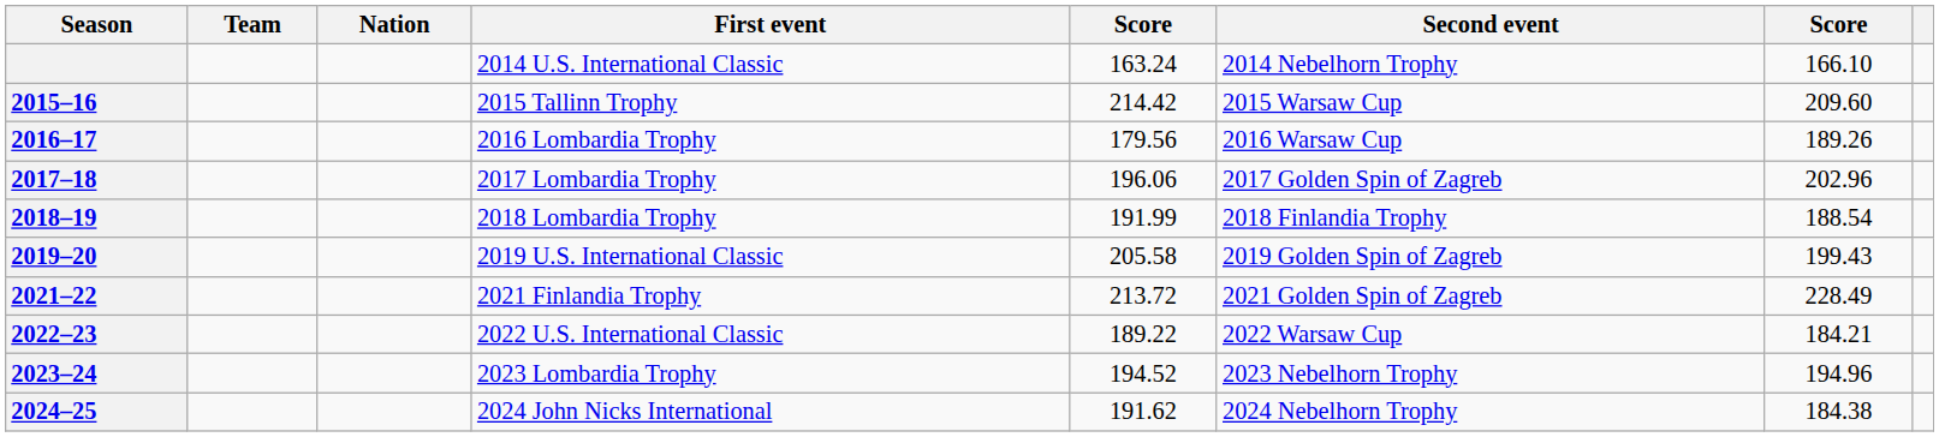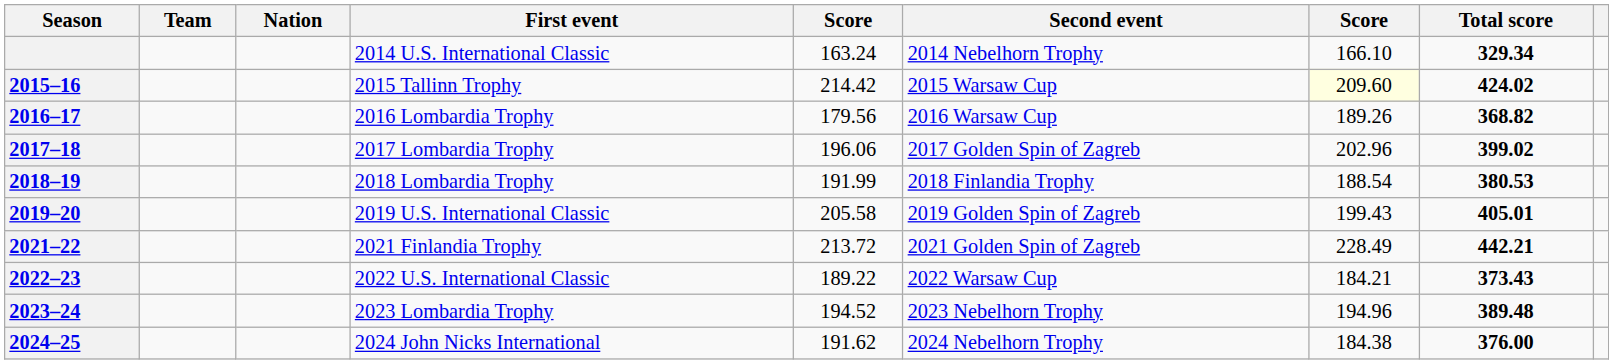 <table class="wikitable unsortable" style="text-align:left; width:100%">
 <tr>
 <th scope="col">Season</th>
 <th scope="col">Team</th>
 <th scope="col">Nation</th>
 <th scope="col">First event</th>
 <th scope="col">Score</th>
 <th scope="col">Second event</th>
 <th scope="col">Score</th>
+<th scope="col">Total score</th>
 <th scope="col"></th>
 </tr>
 <tr>
 <th scope="row" style="text-align:left"></th>
 <td></td>
 <td></td>
 <td><a href='#'>2014 U.S. International Classic</a></td>
 <td align="center">163.24</td>
 <td><a href='#'>2014 Nebelhorn Trophy</a></td>
 <td align="center">166.10</td>
+<td align="center"><strong>329.34</strong></td>
 <td></td>
 </tr>
 <tr>
 <th scope="row" style="text-align:left"><a href='#'>2015–16</a></th>
 <td></td>
 <td></td>
 <td><a href='#'>2015 Tallinn Trophy</a></td>
 <td align="center">214.42</td>
 <td><a href='#'>2015 Warsaw Cup</a></td>
-<td align="center">209.60</td>
+<td align="center" style="background: lightyellow;">209.60</td>
+<td align="center"><strong>424.02</strong></td>
 <td></td>
 </tr>
 <tr>
 <th scope="row" style="text-align:left"><a href='#'>2016–17</a></th>
 <td></td>
 <td></td>
 <td><a href='#'>2016 Lombardia Trophy</a></td>
 <td align="center">179.56</td>
 <td><a href='#'>2016 Warsaw Cup</a></td>
 <td align="center">189.26</td>
+<td align="center"><strong>368.82</strong></td>
 <td></td>
 </tr>
 <tr>
 <th scope="row" style="text-align:left"><a href='#'>2017–18</a></th>
 <td></td>
 <td></td>
 <td><a href='#'>2017 Lombardia Trophy</a></td>
 <td align="center">196.06</td>
 <td><a href='#'>2017 Golden Spin of Zagreb</a></td>
 <td align="center">202.96</td>
+<td align="center"><strong>399.02</strong></td>
 <td></td>
 </tr>
 <tr>
 <th scope="row" style="text-align:left"><a href='#'>2018–19</a></th>
 <td></td>
 <td></td>
 <td><a href='#'>2018 Lombardia Trophy</a></td>
 <td align="center">191.99</td>
 <td><a href='#'>2018 Finlandia Trophy</a></td>
 <td align="center">188.54</td>
+<td align="center"><strong>380.53</strong></td>
 <td></td>
 </tr>
 <tr>
 <th scope="row" style="text-align:left"><a href='#'>2019–20</a></th>
 <td></td>
 <td></td>
 <td><a href='#'>2019 U.S. International Classic</a></td>
 <td align="center">205.58</td>
 <td><a href='#'>2019 Golden Spin of Zagreb</a></td>
 <td align="center">199.43</td>
+<td align="center"><strong>405.01</strong></td>
 <td></td>
 </tr>
 <tr>
 <th scope="row" style="text-align:left"><a href='#'>2021–22</a></th>
 <td></td>
 <td></td>
 <td><a href='#'>2021 Finlandia Trophy</a></td>
 <td align="center">213.72</td>
 <td><a href='#'>2021 Golden Spin of Zagreb</a></td>
 <td align="center">228.49</td>
+<td align="center"><strong>442.21</strong></td>
 <td></td>
 </tr>
 <tr>
 <th scope="row" style="text-align:left"><a href='#'>2022–23</a></th>
 <td></td>
 <td></td>
 <td><a href='#'>2022 U.S. International Classic</a></td>
 <td align="center">189.22</td>
 <td><a href='#'>2022 Warsaw Cup</a></td>
 <td align="center">184.21</td>
+<td align="center"><strong>373.43</strong></td>
 <td></td>
 </tr>
 <tr>
 <th scope="row" style="text-align:left"><a href='#'>2023–24</a></th>
 <td></td>
 <td></td>
 <td><a href='#'>2023 Lombardia Trophy</a></td>
 <td align="center">194.52</td>
 <td><a href='#'>2023 Nebelhorn Trophy</a></td>
 <td align="center">194.96</td>
+<td align="center"><strong>389.48</strong></td>
 <td></td>
 </tr>
 <tr>
 <th scope="row" style="text-align:left"><a href='#'>2024–25</a></th>
 <td></td>
 <td></td>
 <td><a href='#'>2024 John Nicks International</a></td>
 <td align="center">191.62</td>
 <td><a href='#'>2024 Nebelhorn Trophy</a></td>
 <td align="center">184.38</td>
+<td align="center"><strong>376.00</strong></td>
 <td></td>
 </tr>
 </table>
